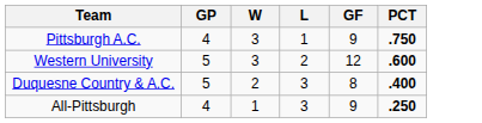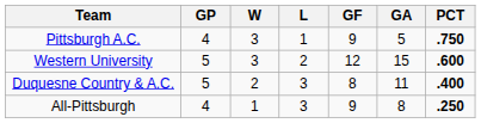 <table class="wikitable" style="text-align:center;">
 <tr>
 <th style="width:12em">Team</th>
 <th style="width:3em">GP</th>
 <th style="width:3em">W</th>
 <th style="width:3em">L</th>
 <th style="width:3em">GF</th>
+<th style="width:3em">GA</th>
 <th style="width:3em">PCT</th>
 </tr>
 <tr>
 <td><a href='#'>Pittsburgh A.C.</a></td>
 <td>4</td>
 <td>3</td>
 <td>1</td>
 <td>9</td>
+<td>5</td>
 <td><strong>.750</strong></td>
 </tr>
 <tr>
 <td><a href='#'>Western University</a></td>
 <td>5</td>
 <td>3</td>
 <td>2</td>
 <td>12</td>
+<td>15</td>
 <td><strong>.600</strong></td>
 </tr>
 <tr>
 <td><a href='#'>Duquesne Country & A.C.</a></td>
 <td>5</td>
 <td>2</td>
 <td>3</td>
 <td>8</td>
+<td>11</td>
 <td><strong>.400</strong></td>
 </tr>
 <tr>
 <td>All-Pittsburgh</td>
 <td>4</td>
 <td>1</td>
 <td>3</td>
 <td>9</td>
+<td>8</td>
 <td><strong>.250</strong></td>
 </tr>
 </table>
